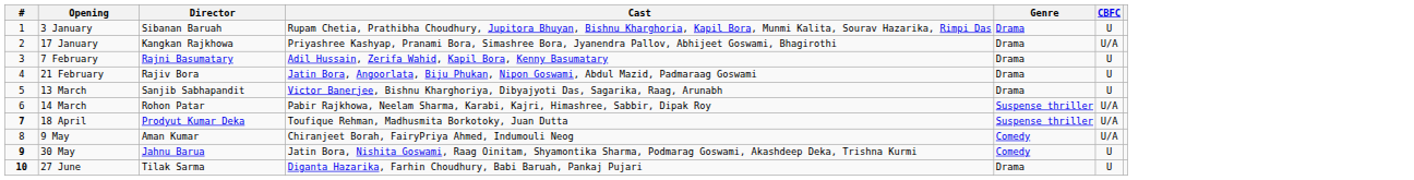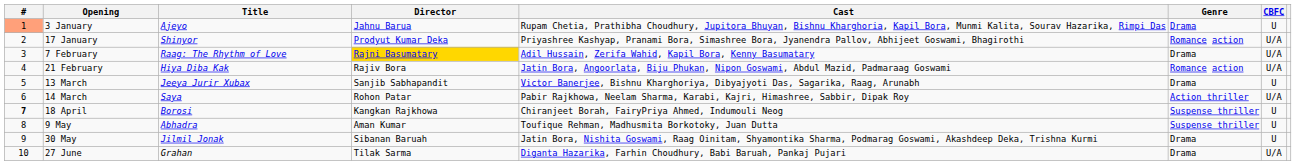 <table class="wikitable" border="0">
 <tr>
 <th width="3%">#</th>
 <th width="9%">Opening</th>
+<th width="15%">Title</th>
 <th width="13%">Director</th>
 <th>Cast</th>
 <th>Genre</th>
 <th><a href='#'>CBFC</a></th>
 <th></th>
 </tr>
 <tr>
-<td align="center">1</td>
+<td align="center" style="background: lightsalmon;">1</td>
 <td>3 January</td>
-<td>Sibanan Baruah</td>
+<td><em><a href='#'>Ajeyo</a></em></td>
+<td><a href='#'>Jahnu Barua</a></td>
 <td>Rupam Chetia, Prathibha Choudhury, <a href='#'>Jupitora Bhuyan</a>, <a href='#'>Bishnu Kharghoria</a>, <a href='#'>Kapil Bora</a>, Munmi Kalita, Sourav Hazarika, <a href='#'>Rimpi Das</a></td>
 <td><a href='#'>Drama</a></td>
 <td align="center">U</td>
 <td align=center></td>
 </tr>
 <tr>
 <td align="center">2</td>
 <td>17 January</td>
-<td>Kangkan Rajkhowa</td>
+<td><em><a href='#'>Shinyor</a></em></td>
+<td><a href='#'>Prodyut Kumar Deka</a></td>
 <td>Priyashree Kashyap, Pranami Bora, Simashree Bora, Jyanendra Pallov, Abhijeet Goswami, Bhagirothi</td>
-<td>Drama</td>
+<td><a href='#'>Romance</a> <a href='#'>action</a></td>
 <td align="center">U/A</td>
 <td align=center></td>
 </tr>
 <tr>
 <td align="center">3</td>
 <td>7 February</td>
-<td><a href='#'>Rajni Basumatary</a></td>
+<td><em><a href='#'>Raag: The Rhythm of Love</a></em></td>
+<td style="background: gold;"><a href='#'>Rajni Basumatary</a></td>
 <td><a href='#'>Adil Hussain</a>, <a href='#'>Zerifa Wahid</a>, <a href='#'>Kapil Bora</a>, <a href='#'>Kenny Basumatary</a></td>
 <td>Drama</td>
-<td align="center">U</td>
+<td align="center">U/A</td>
 <td align=center></td>
 </tr>
 <tr>
 <td align="center">4</td>
 <td>21 February</td>
+<td><em><a href='#'>Hiya Diba Kak</a></em></td>
 <td>Rajiv Bora</td>
 <td><a href='#'>Jatin Bora</a>, <a href='#'>Angoorlata</a>, <a href='#'>Biju Phukan</a>, <a href='#'>Nipon Goswami</a>, Abdul Mazid, Padmaraag Goswami</td>
-<td>Drama</td>
-<td align="center">U</td>
+<td><a href='#'>Romance</a> <a href='#'>action</a></td>
+<td align="center">U/A</td>
 <td align=center></td>
 </tr>
 <tr>
 <td align="center">5</td>
 <td>13 March</td>
+<td><em><a href='#'>Jeeya Jurir Xubax</a></em></td>
 <td>Sanjib Sabhapandit</td>
 <td><a href='#'>Victor Banerjee</a>, Bishnu Kharghoriya, Dibyajyoti Das, Sagarika, Raag, Arunabh</td>
 <td>Drama</td>
 <td align="center">U</td>
 <td align=center></td>
 </tr>
 <tr>
 <td align="center">6</td>
 <td>14 March</td>
+<td><em><a href='#'>Saya</a></em></td>
 <td>Rohon Patar</td>
 <td>Pabir Rajkhowa, Neelam Sharma, Karabi, Kajri, Himashree, Sabbir, Dipak Roy</td>
-<td><a href='#'>Suspense  thriller</a></td>
+<td><a href='#'>Action thriller</a></td>
 <td align="center">U/A</td>
 <td align=center></td>
 </tr>
 <tr>
 <td align="center"><strong>7</strong></td>
 <td>18 April</td>
-<td><a href='#'>Prodyut Kumar Deka</a></td>
-<td>Toufique Rehman, Madhusmita Borkotoky, Juan Dutta</td>
+<td><em><a href='#'>Borosi</a></em></td>
+<td>Kangkan Rajkhowa</td>
+<td>Chiranjeet Borah, FairyPriya Ahmed, Indumouli Neog</td>
 <td><a href='#'>Suspense  thriller</a></td>
-<td align="center">U/A</td>
+<td align="center">U</td>
 <td align=center></td>
 </tr>
 <tr>
 <td align="center">8</td>
 <td>9 May</td>
+<td><em><a href='#'>Abhadra</a></em></td>
 <td>Aman Kumar</td>
-<td>Chiranjeet Borah, FairyPriya Ahmed, Indumouli Neog</td>
-<td><a href='#'>Comedy</a></td>
-<td align="center">U/A</td>
-<td align=center></td>
-</tr>
-<tr>
-<td align="center"><strong>9</strong></td>
-<td>30 May</td>
-<td><a href='#'>Jahnu Barua</a></td>
-<td>Jatin Bora, <a href='#'>Nishita Goswami</a>, Raag Oinitam, Shyamontika Sharma, Podmarag Goswami, Akashdeep Deka, Trishna Kurmi</td>
-<td><a href='#'>Comedy</a></td>
+<td>Toufique Rehman, Madhusmita Borkotoky, Juan Dutta</td>
+<td><a href='#'>Suspense  thriller</a></td>
 <td align="center">U</td>
 <td align=center></td>
 </tr>
 <tr>
-<td align="center"><strong>10</strong></td>
-<td>27 June</td>
-<td>Tilak Sarma</td>
-<td><a href='#'>Diganta Hazarika</a>, Farhin Choudhury, Babi Baruah, Pankaj Pujari</td>
+<td align="center">9</td>
+<td>30 May</td>
+<td><em><a href='#'>Jilmil Jonak</a></em></td>
+<td>Sibanan Baruah</td>
+<td>Jatin Bora, <a href='#'>Nishita Goswami</a>, Raag Oinitam, Shyamontika Sharma, Podmarag Goswami, Akashdeep Deka, Trishna Kurmi</td>
 <td>Drama</td>
 <td align="center">U</td>
 <td align=center></td>
 </tr>
+<tr>
+<td align="center">10</td>
+<td>27 June</td>
+<td><em>Grahan</em></td>
+<td>Tilak Sarma</td>
+<td><a href='#'>Diganta Hazarika</a>, Farhin Choudhury, Babi Baruah, Pankaj Pujari</td>
+<td>Drama</td>
+<td align="center">U/A</td>
+<td align=center></td>
+</tr>
 </table>
